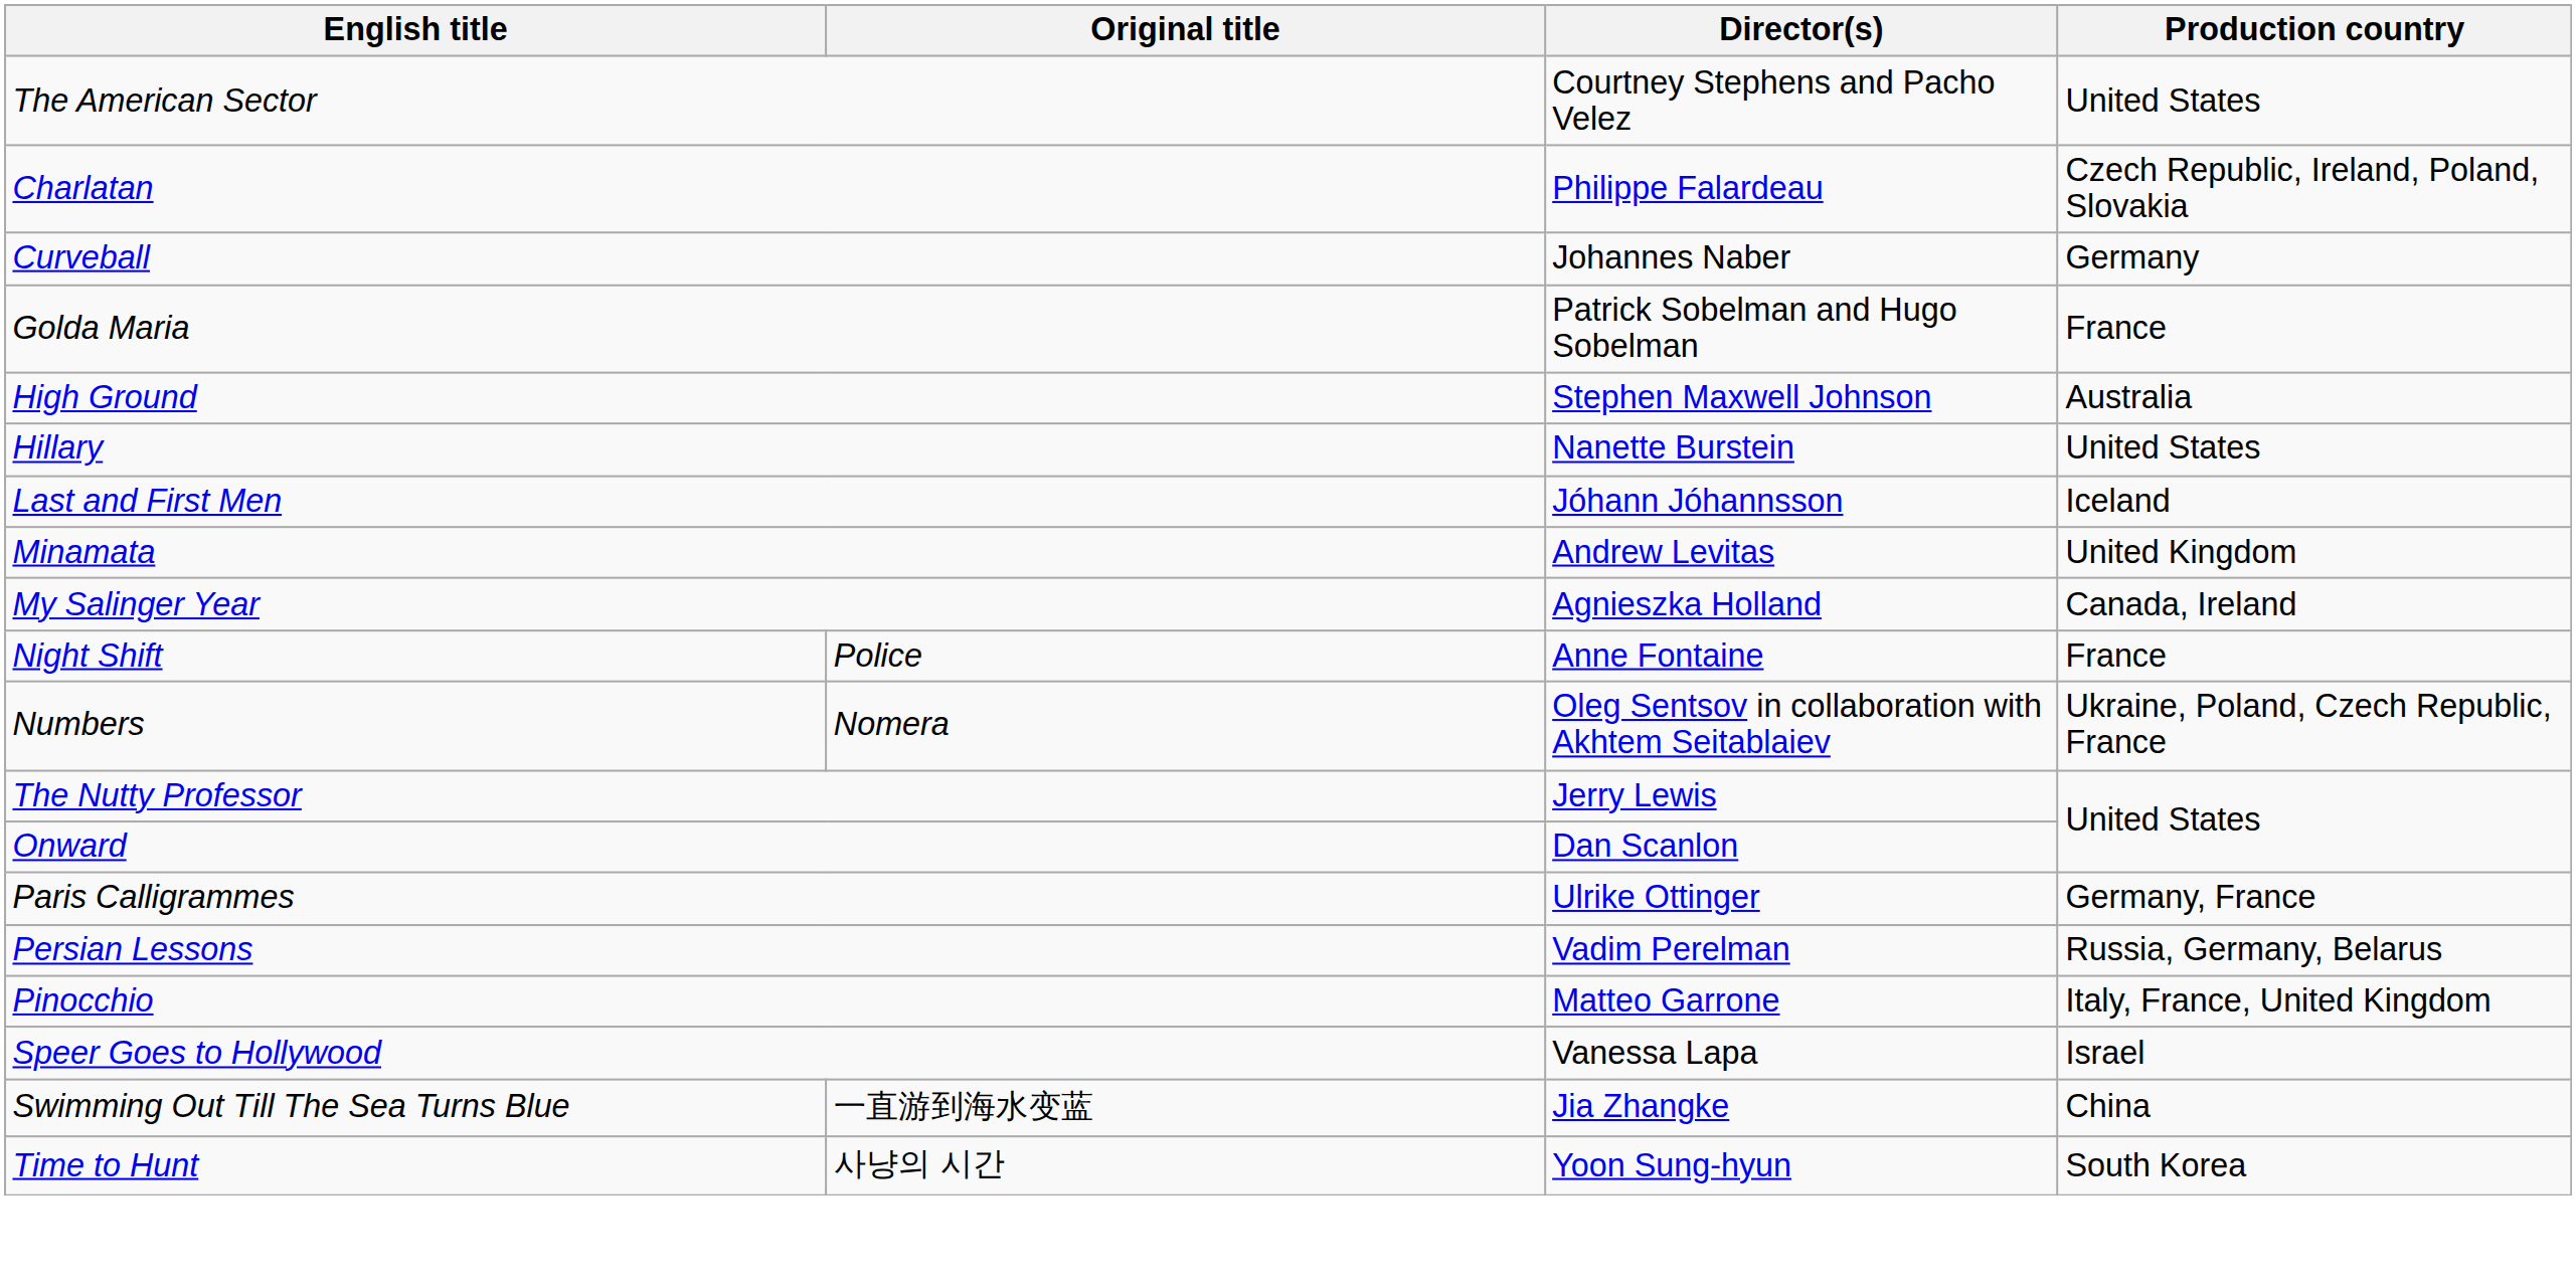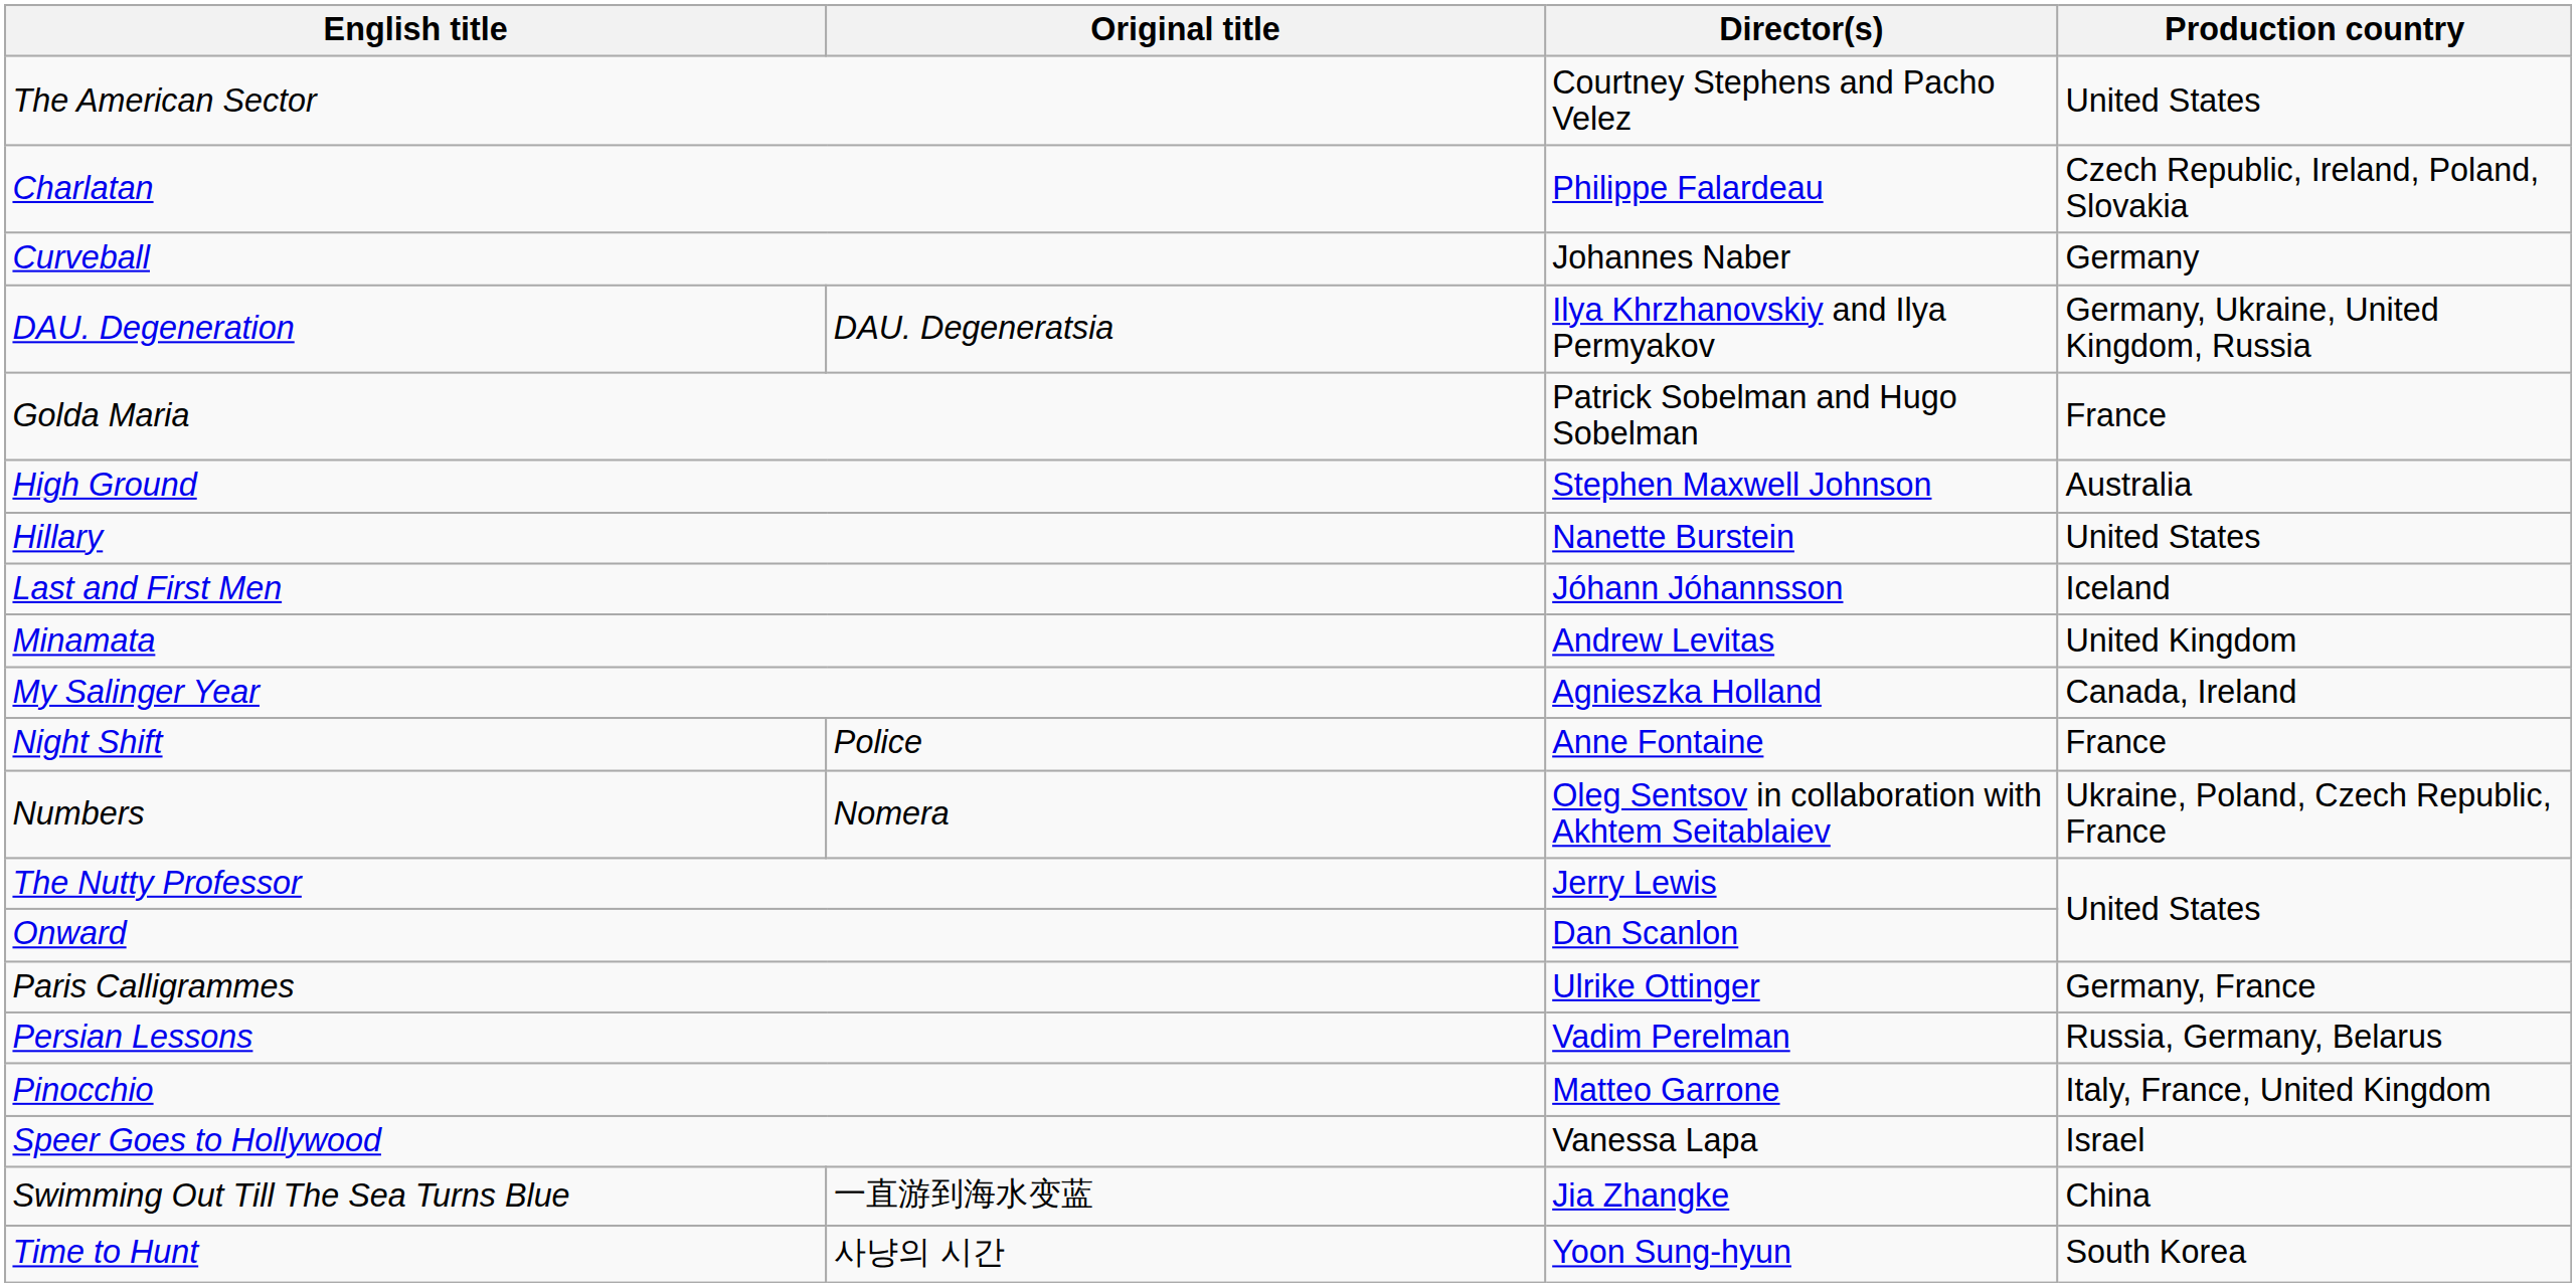 <table class="wikitable" width="100%" cellpadding="5">
 <tr>
 <th scope="col" width="32%">English title</th>
 <th scope="col" width="28%">Original title</th>
 <th scope="col" width="20%">Director(s)</th>
 <th scope="col" width="20%">Production country</th>
 </tr>
 <tr>
 <td colspan="2"><em>The American Sector</em></td>
 <td>Courtney Stephens and Pacho Velez</td>
 <td>United States</td>
 </tr>
 <tr>
 <td colspan="2"><em><a href='#'>Charlatan</a></em></td>
 <td><a href='#'>Philippe Falardeau</a></td>
 <td>Czech Republic, Ireland, Poland, Slovakia</td>
 </tr>
 <tr>
 <td colspan="2"><em><a href='#'>Curveball</a></em></td>
 <td>Johannes Naber</td>
 <td>Germany</td>
+</tr>
+<tr>
+<td><em><a href='#'>DAU. Degeneration</a></em></td>
+<td><em>DAU. Degeneratsia</em></td>
+<td><a href='#'>Ilya Khrzhanovskiy</a> and Ilya Permyakov</td>
+<td>Germany, Ukraine, United Kingdom, Russia</td>
 </tr>
 <tr>
 <td colspan="2"><em>Golda Maria</em></td>
 <td>Patrick Sobelman and Hugo Sobelman</td>
 <td>France</td>
 </tr>
 <tr>
 <td colspan="2"><em><a href='#'>High Ground</a></em></td>
 <td><a href='#'>Stephen Maxwell Johnson</a></td>
 <td>Australia</td>
 </tr>
 <tr>
 <td colspan="2"><em><a href='#'>Hillary</a></em></td>
 <td><a href='#'>Nanette Burstein</a></td>
 <td>United States</td>
 </tr>
 <tr>
 <td colspan="2"><em><a href='#'>Last and First Men</a></em></td>
 <td><a href='#'>Jóhann Jóhannsson</a></td>
 <td>Iceland</td>
 </tr>
 <tr>
 <td colspan="2"><em><a href='#'>Minamata</a></em></td>
 <td><a href='#'>Andrew Levitas</a></td>
 <td>United Kingdom</td>
 </tr>
 <tr>
 <td colspan="2"><em><a href='#'>My Salinger Year</a></em></td>
 <td><a href='#'>Agnieszka Holland</a></td>
 <td>Canada, Ireland</td>
 </tr>
 <tr>
 <td><em><a href='#'>Night Shift</a></em></td>
 <td><em>Police</em></td>
 <td><a href='#'>Anne Fontaine</a></td>
 <td>France</td>
 </tr>
 <tr>
 <td><em>Numbers</em></td>
 <td><em>Nomera</em></td>
 <td><a href='#'>Oleg Sentsov</a> in collaboration with <a href='#'>Akhtem Seitablaiev</a></td>
 <td>Ukraine, Poland, Czech Republic, France</td>
 </tr>
 <tr>
 <td colspan="2"><em><a href='#'>The Nutty Professor</a></em></td>
 <td><a href='#'>Jerry Lewis</a></td>
 <td rowspan="2">United States</td>
 </tr>
 <tr>
 <td colspan="2"><em><a href='#'>Onward</a></em></td>
 <td><a href='#'>Dan Scanlon</a></td>
 </tr>
 <tr>
 <td colspan="2"><em>Paris Calligrammes</em></td>
 <td><a href='#'>Ulrike Ottinger</a></td>
 <td>Germany, France</td>
 </tr>
 <tr>
 <td colspan="2"><em><a href='#'>Persian Lessons</a></em></td>
 <td><a href='#'>Vadim Perelman</a></td>
 <td>Russia, Germany, Belarus</td>
 </tr>
 <tr>
 <td colspan="2"><em><a href='#'>Pinocchio</a></em></td>
 <td><a href='#'>Matteo Garrone</a></td>
 <td>Italy, France, United Kingdom</td>
 </tr>
 <tr>
 <td colspan="2"><em><a href='#'>Speer Goes to Hollywood</a></em></td>
 <td>Vanessa Lapa</td>
 <td>Israel</td>
 </tr>
 <tr>
 <td><em>Swimming Out Till The Sea Turns Blue</em></td>
 <td>一直游到海水变蓝</td>
 <td><a href='#'>Jia Zhangke</a></td>
 <td>China</td>
 </tr>
 <tr>
 <td><em><a href='#'>Time to Hunt</a></em></td>
 <td>사냥의 시간</td>
 <td><a href='#'>Yoon Sung-hyun</a></td>
 <td>South Korea</td>
 </tr>
 </table>
